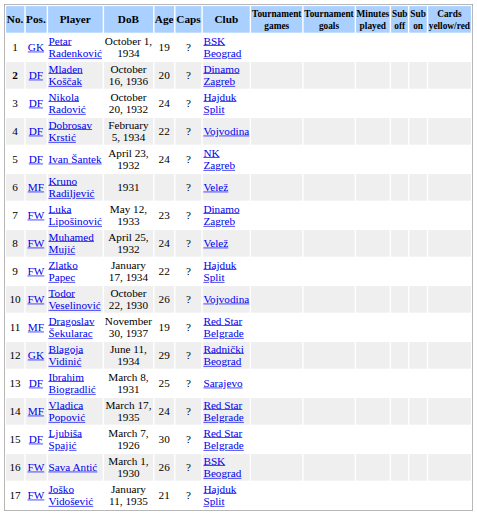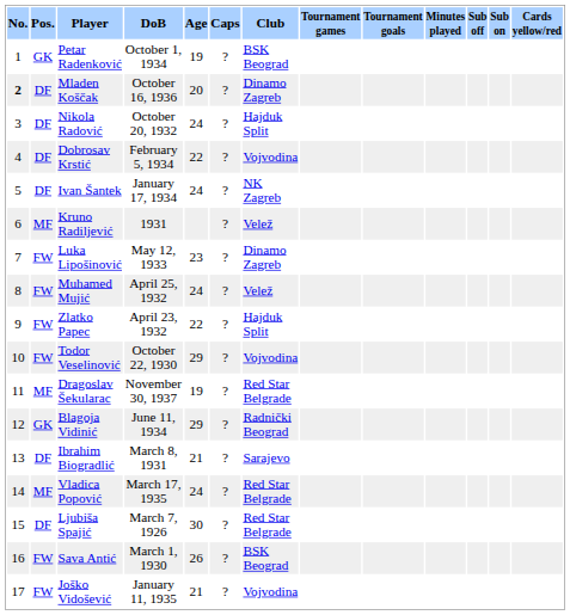 <table border="0"  style="width:100%; border:1px solid #999; background:#fff; text-align:center;">
 <tr style="text-align:center; background:#aad0ff;">
 <th width=4%>No.</th>
 <th width=4%>Pos.</th>
 <th width=23%>Player</th>
 <th width=12%>DoB</th>
 <th width=4%>Age</th>
 <th width=4%>Caps</th>
 <th width=21%>Club</th>
 <th width=6%><small>Tournament<br>games</small></th>
 <th width=6%><small>Tournament<br>goals</small></th>
 <th width=4%><small>Minutes<br>played</small></th>
 <th width=4%><small>Sub off</small></th>
 <th width=4%><small>Sub on</small></th>
 <th width=4%><small>Cards<br>yellow/red</small></th>
 </tr>
 <tr>
 <td>1</td>
 <td><a href='#'>GK</a></td>
 <td align="left"><a href='#'>Petar Radenković</a></td>
 <td>October 1, 1934</td>
 <td>19</td>
 <td>?</td>
 <td align="left"> <a href='#'>BSK Beograd</a></td>
 <td></td>
 <td></td>
 <td></td>
 <td></td>
 <td></td>
 <td></td>
 </tr>
 <tr style="background:#efefef;">
 <td><strong>2</strong></td>
 <td><a href='#'>DF</a></td>
 <td align="left"><a href='#'>Mladen Koščak</a></td>
 <td>October 16, 1936</td>
 <td>20</td>
 <td>?</td>
 <td align="left"> <a href='#'>Dinamo Zagreb</a></td>
 <td></td>
 <td></td>
 <td></td>
 <td></td>
 <td></td>
 <td></td>
 </tr>
 <tr>
 <td>3</td>
 <td><a href='#'>DF</a></td>
 <td align="left"><a href='#'>Nikola Radović</a></td>
 <td>October 20, 1932</td>
 <td>24</td>
 <td>?</td>
 <td align="left"> <a href='#'>Hajduk Split</a></td>
 <td></td>
 <td></td>
 <td></td>
 <td></td>
 <td></td>
 <td></td>
 </tr>
 <tr style="background:#efefef;">
 <td>4</td>
 <td><a href='#'>DF</a></td>
 <td align="left"><a href='#'>Dobrosav Krstić</a></td>
 <td>February 5, 1934</td>
 <td>22</td>
 <td>?</td>
 <td align="left"> <a href='#'>Vojvodina</a></td>
 <td></td>
 <td></td>
 <td></td>
 <td></td>
 <td></td>
 <td></td>
 </tr>
 <tr>
 <td>5</td>
 <td><a href='#'>DF</a></td>
 <td align="left"><a href='#'>Ivan Šantek</a></td>
-<td>April 23, 1932</td>
+<td>January 17, 1934</td>
 <td>24</td>
 <td>?</td>
 <td align="left"> <a href='#'>NK Zagreb</a></td>
 <td></td>
 <td></td>
 <td></td>
 <td></td>
 <td></td>
 <td></td>
 </tr>
 <tr style="background:#efefef;">
 <td>6</td>
 <td><a href='#'>MF</a></td>
 <td align="left"><a href='#'>Kruno Radiljević</a></td>
 <td>1931</td>
 <td></td>
 <td>?</td>
 <td align="left"> <a href='#'>Velež</a></td>
 <td></td>
 <td></td>
 <td></td>
 <td></td>
 <td></td>
 <td></td>
 </tr>
 <tr>
 <td>7</td>
 <td><a href='#'>FW</a></td>
 <td align="left"><a href='#'>Luka Lipošinović</a></td>
 <td>May 12, 1933</td>
 <td>23</td>
 <td>?</td>
 <td align="left"> <a href='#'>Dinamo Zagreb</a></td>
 <td></td>
 <td></td>
 <td></td>
 <td></td>
 <td></td>
 <td></td>
 </tr>
 <tr style="background:#efefef;">
 <td>8</td>
 <td><a href='#'>FW</a></td>
 <td align="left"><a href='#'>Muhamed Mujić</a></td>
 <td>April 25, 1932</td>
 <td>24</td>
 <td>?</td>
 <td align="left"> <a href='#'>Velež</a></td>
 <td></td>
 <td></td>
 <td></td>
 <td></td>
 <td></td>
 <td></td>
 </tr>
 <tr>
 <td>9</td>
 <td><a href='#'>FW</a></td>
 <td align="left"><a href='#'>Zlatko Papec</a></td>
-<td>January 17, 1934</td>
+<td>April 23, 1932</td>
 <td>22</td>
 <td>?</td>
 <td align="left"> <a href='#'>Hajduk Split</a></td>
 <td></td>
 <td></td>
 <td></td>
 <td></td>
 <td></td>
 <td></td>
 </tr>
 <tr style="background:#efefef;">
 <td>10</td>
 <td><a href='#'>FW</a></td>
 <td align="left"><a href='#'>Todor Veselinović</a></td>
 <td>October 22, 1930</td>
-<td>26</td>
+<td>29</td>
 <td>?</td>
 <td align="left"> <a href='#'>Vojvodina</a></td>
 <td></td>
 <td></td>
 <td></td>
 <td></td>
 <td></td>
 <td></td>
 </tr>
 <tr>
 <td>11</td>
 <td><a href='#'>MF</a></td>
 <td align="left"><a href='#'>Dragoslav Šekularac</a></td>
 <td>November 30, 1937</td>
 <td>19</td>
 <td>?</td>
 <td align="left"> <a href='#'>Red Star Belgrade</a></td>
 <td></td>
 <td></td>
 <td></td>
 <td></td>
 <td></td>
 <td></td>
 </tr>
 <tr style="background:#efefef;">
 <td>12</td>
 <td><a href='#'>GK</a></td>
 <td align="left"><a href='#'>Blagoja Vidinić</a></td>
 <td>June 11, 1934</td>
 <td>29</td>
 <td>?</td>
 <td align="left"> <a href='#'>Radnički Beograd</a></td>
 <td></td>
 <td></td>
 <td></td>
 <td></td>
 <td></td>
 <td></td>
 </tr>
 <tr>
 <td>13</td>
 <td><a href='#'>DF</a></td>
 <td align="left"><a href='#'>Ibrahim Biogradlić</a></td>
 <td>March 8, 1931</td>
-<td>25</td>
+<td>21</td>
 <td>?</td>
 <td align="left"> <a href='#'>Sarajevo</a></td>
 <td></td>
 <td></td>
 <td></td>
 <td></td>
 <td></td>
 <td></td>
 </tr>
 <tr style="background:#efefef;">
 <td>14</td>
 <td><a href='#'>MF</a></td>
 <td align="left"><a href='#'>Vladica Popović</a></td>
 <td>March 17, 1935</td>
 <td>24</td>
 <td>?</td>
 <td align="left"> <a href='#'>Red Star Belgrade</a></td>
 <td></td>
 <td></td>
 <td></td>
 <td></td>
 <td></td>
 <td></td>
 </tr>
 <tr>
 <td>15</td>
 <td><a href='#'>DF</a></td>
 <td align="left"><a href='#'>Ljubiša Spajić</a></td>
 <td>March 7, 1926</td>
 <td>30</td>
 <td>?</td>
 <td align="left"> <a href='#'>Red Star Belgrade</a></td>
 <td></td>
 <td></td>
 <td></td>
 <td></td>
 <td></td>
 <td></td>
 </tr>
 <tr style="background:#efefef;">
 <td>16</td>
 <td><a href='#'>FW</a></td>
 <td align="left"><a href='#'>Sava Antić</a></td>
 <td>March 1, 1930</td>
 <td>26</td>
 <td>?</td>
 <td align="left"> <a href='#'>BSK Beograd</a></td>
 <td></td>
 <td></td>
 <td></td>
 <td></td>
 <td></td>
 <td></td>
 </tr>
 <tr>
 <td>17</td>
 <td><a href='#'>FW</a></td>
 <td align="left"><a href='#'>Joško Vidošević</a></td>
 <td>January 11, 1935</td>
 <td>21</td>
 <td>?</td>
-<td align="left"> <a href='#'>Hajduk Split</a></td>
+<td align="left"> <a href='#'>Vojvodina</a></td>
 <td></td>
 <td></td>
 <td></td>
 <td></td>
 <td></td>
 <td></td>
 </tr>
 </table>
